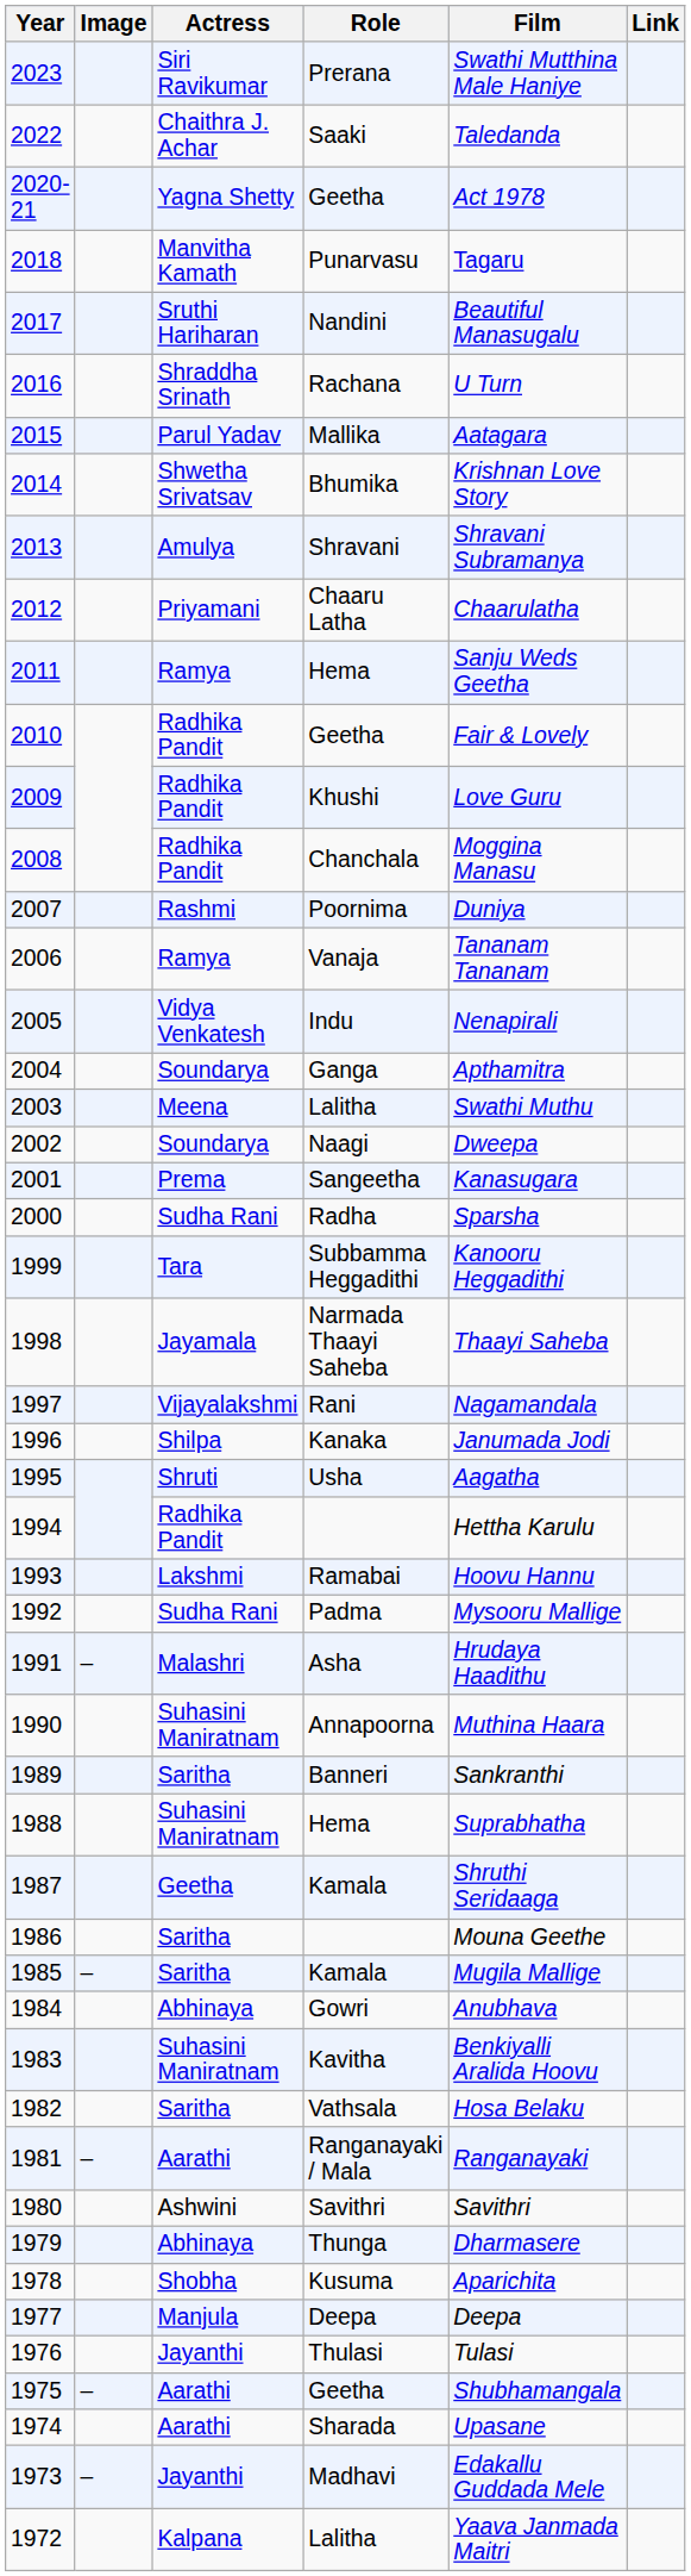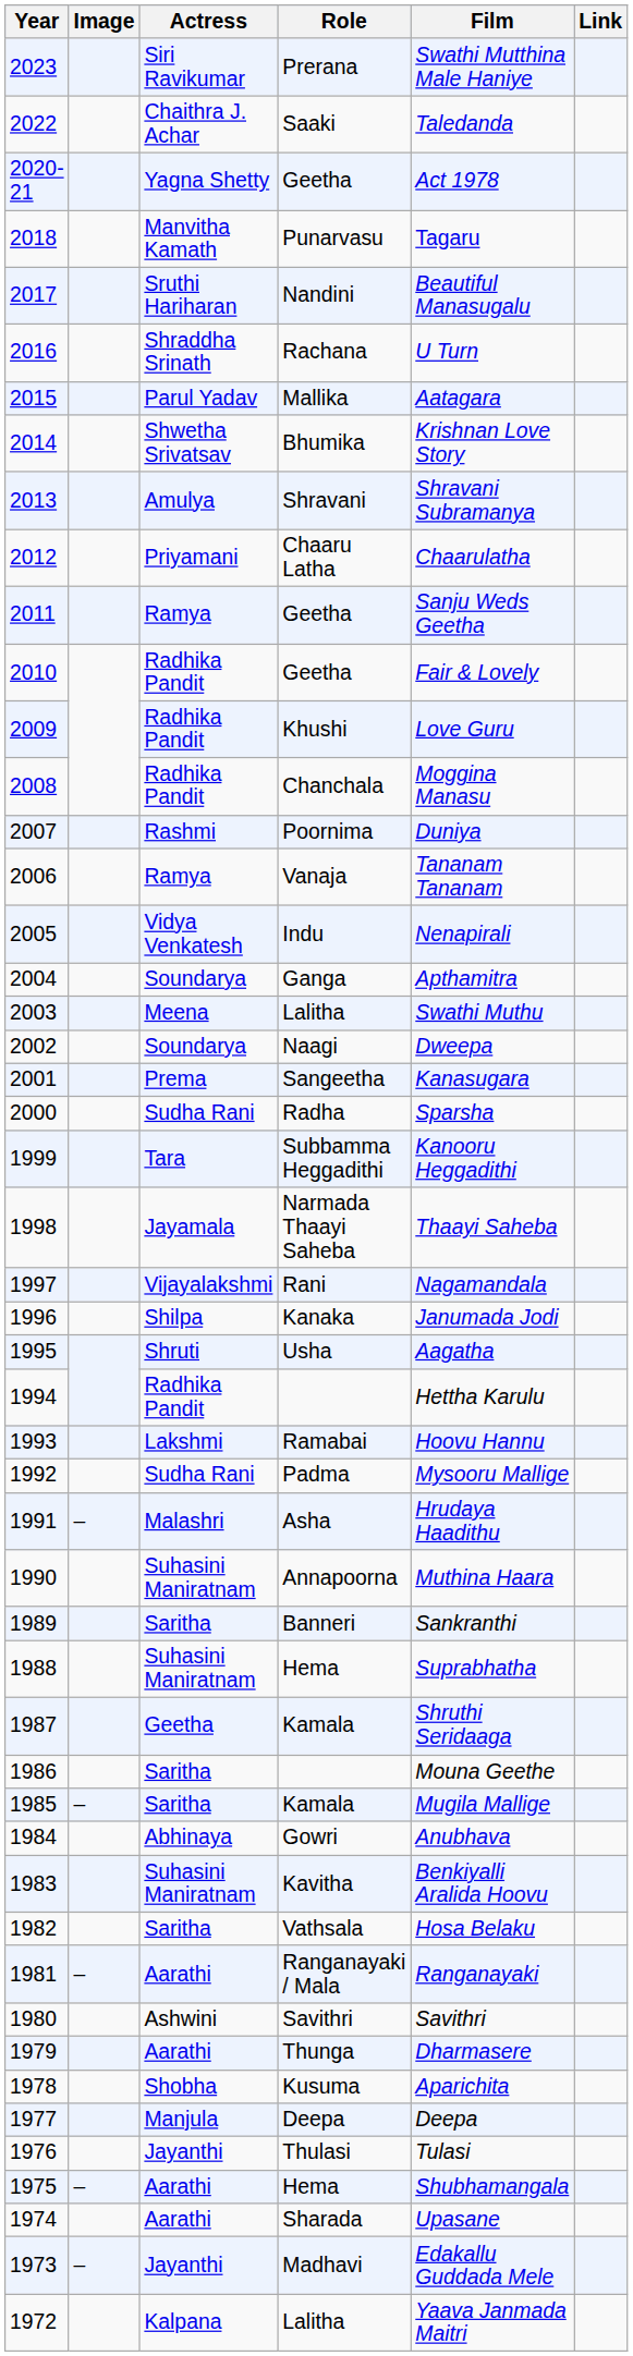 <table class="wikitable sortable" style="width:50%;">
 <tr style="background:#d1e4fd;">
 <th>Year</th>
 <th>Image</th>
 <th>Actress</th>
 <th>Role</th>
 <th>Film</th>
 <th>Link</th>
 </tr>
 <tr bgcolor="#edf3fe">
 <td><a href='#'>2023</a></td>
 <td></td>
 <td><a href='#'>Siri Ravikumar</a></td>
 <td>Prerana</td>
 <td><em><a href='#'>Swathi Mutthina Male Haniye</a></em></td>
 <td></td>
 </tr>
 <tr>
 <td><a href='#'>2022</a></td>
 <td></td>
 <td><a href='#'>Chaithra J. Achar</a></td>
 <td>Saaki</td>
 <td><em><a href='#'>Taledanda</a></em></td>
 <td></td>
 </tr>
 <tr bgcolor=#edf3fe>
 <td><a href='#'>2020-21</a></td>
 <td></td>
 <td><a href='#'>Yagna Shetty</a></td>
 <td>Geetha</td>
 <td><em><a href='#'>Act 1978</a></em></td>
 <td></td>
 </tr>
 <tr>
 <td><a href='#'>2018</a></td>
 <td></td>
 <td><a href='#'>Manvitha Kamath</a></td>
 <td>Punarvasu</td>
 <td><a href='#'>Tagaru</a></td>
 <td></td>
 </tr>
 <tr bgcolor=#edf3fe>
 <td><a href='#'>2017</a></td>
 <td></td>
 <td><a href='#'>Sruthi Hariharan</a></td>
 <td>Nandini</td>
 <td><em><a href='#'>Beautiful Manasugalu</a></em></td>
 <td></td>
 </tr>
 <tr>
 <td><a href='#'>2016</a></td>
 <td></td>
 <td><a href='#'>Shraddha Srinath</a></td>
 <td>Rachana</td>
 <td><em><a href='#'>U Turn</a></em></td>
 <td></td>
 </tr>
 <tr bgcolor=#edf3fe>
 <td><a href='#'>2015</a></td>
 <td></td>
 <td><a href='#'>Parul Yadav</a></td>
 <td>Mallika</td>
 <td><em><a href='#'>Aatagara</a></em></td>
 <td></td>
 </tr>
 <tr>
 <td><a href='#'>2014</a></td>
 <td></td>
 <td><a href='#'>Shwetha Srivatsav</a></td>
 <td>Bhumika</td>
 <td><em><a href='#'>Krishnan Love Story</a></em></td>
 <td></td>
 </tr>
 <tr bgcolor=#edf3fe>
 <td><a href='#'>2013</a></td>
 <td></td>
 <td><a href='#'>Amulya</a></td>
 <td>Shravani</td>
 <td><em><a href='#'>Shravani Subramanya</a></em></td>
 <td></td>
 </tr>
 <tr>
 <td><a href='#'>2012</a></td>
 <td></td>
 <td><a href='#'>Priyamani</a></td>
 <td>Chaaru<br>Latha</td>
 <td><em><a href='#'>Chaarulatha</a></em></td>
 <td></td>
 </tr>
 <tr style="background:#edf3fe;">
 <td><a href='#'>2011</a></td>
 <td></td>
 <td><a href='#'>Ramya</a></td>
-<td>Hema</td>
+<td>Geetha</td>
 <td><em><a href='#'>Sanju Weds Geetha</a></em></td>
 <td></td>
 </tr>
 <tr>
 <td><a href='#'>2010</a></td>
 <td rowspan="3"></td>
 <td><a href='#'>Radhika Pandit</a></td>
 <td>Geetha</td>
 <td><em><a href='#'>Fair & Lovely</a></em></td>
 <td></td>
 </tr>
 <tr style="background:#edf3fe;">
 <td><a href='#'>2009</a></td>
 <td><a href='#'>Radhika Pandit</a></td>
 <td>Khushi</td>
 <td><em><a href='#'>Love Guru</a></em></td>
 <td></td>
 </tr>
 <tr>
 <td><a href='#'>2008</a></td>
 <td><a href='#'>Radhika Pandit</a></td>
 <td>Chanchala</td>
 <td><em><a href='#'>Moggina Manasu</a></em></td>
 <td></td>
 </tr>
 <tr style="background:#edf3fe;">
 <td>2007</td>
 <td></td>
 <td><a href='#'>Rashmi</a></td>
 <td>Poornima</td>
 <td><em><a href='#'>Duniya</a></em></td>
 <td></td>
 </tr>
 <tr>
 <td>2006</td>
 <td></td>
 <td><a href='#'>Ramya</a></td>
 <td>Vanaja</td>
 <td><em><a href='#'>Tananam Tananam</a></em></td>
 <td></td>
 </tr>
 <tr style="background:#edf3fe;">
 <td>2005</td>
 <td></td>
 <td><a href='#'>Vidya Venkatesh</a></td>
 <td>Indu</td>
 <td><em><a href='#'>Nenapirali</a></em></td>
 <td></td>
 </tr>
 <tr>
 <td>2004</td>
 <td></td>
 <td><a href='#'>Soundarya</a></td>
 <td>Ganga</td>
 <td><em><a href='#'>Apthamitra</a></em></td>
 <td></td>
 </tr>
 <tr style="background:#edf3fe;">
 <td>2003</td>
 <td></td>
 <td><a href='#'>Meena</a></td>
 <td>Lalitha</td>
 <td><em><a href='#'>Swathi Muthu</a></em></td>
 <td></td>
 </tr>
 <tr>
 <td>2002</td>
 <td></td>
 <td><a href='#'>Soundarya</a></td>
 <td>Naagi</td>
 <td><em><a href='#'>Dweepa</a></em></td>
 <td></td>
 </tr>
 <tr style="background:#edf3fe;">
 <td>2001</td>
 <td></td>
 <td><a href='#'>Prema</a></td>
 <td>Sangeetha</td>
 <td><em><a href='#'>Kanasugara</a></em></td>
 <td></td>
 </tr>
 <tr>
 <td>2000</td>
 <td></td>
 <td><a href='#'>Sudha Rani</a></td>
 <td>Radha</td>
 <td><em><a href='#'>Sparsha</a></em></td>
 <td></td>
 </tr>
 <tr style="background:#edf3fe;">
 <td>1999</td>
 <td></td>
 <td><a href='#'>Tara</a></td>
 <td>Subbamma Heggadithi</td>
 <td><em><a href='#'>Kanooru Heggadithi</a></em></td>
 <td></td>
 </tr>
 <tr>
 <td>1998</td>
 <td></td>
 <td><a href='#'>Jayamala</a></td>
 <td>Narmada Thaayi Saheba</td>
 <td><em><a href='#'>Thaayi Saheba</a></em></td>
 <td></td>
 </tr>
 <tr style="background:#edf3fe;">
 <td>1997</td>
 <td></td>
 <td><a href='#'>Vijayalakshmi</a></td>
 <td>Rani</td>
 <td><em><a href='#'>Nagamandala</a></em></td>
 <td></td>
 </tr>
 <tr>
 <td>1996</td>
 <td></td>
 <td><a href='#'>Shilpa</a></td>
 <td>Kanaka</td>
 <td><em><a href='#'>Janumada Jodi</a></em></td>
 <td></td>
 </tr>
 <tr style="background:#edf3fe;">
 <td>1995</td>
 <td rowspan="2"></td>
 <td><a href='#'>Shruti</a></td>
 <td>Usha</td>
 <td><em><a href='#'>Aagatha</a></em></td>
 <td></td>
 </tr>
 <tr>
 <td>1994</td>
 <td><a href='#'>Radhika Pandit</a></td>
 <td></td>
 <td><em>Hettha Karulu</em></td>
 <td></td>
 </tr>
 <tr style="background:#edf3fe;">
 <td>1993</td>
 <td></td>
 <td><a href='#'>Lakshmi</a></td>
 <td>Ramabai</td>
 <td><em><a href='#'>Hoovu Hannu</a></em></td>
 <td></td>
 </tr>
 <tr>
 <td>1992</td>
 <td></td>
 <td><a href='#'>Sudha Rani</a></td>
 <td>Padma</td>
 <td><em><a href='#'>Mysooru Mallige</a></em></td>
 <td></td>
 </tr>
 <tr style="background:#edf3fe;">
 <td>1991</td>
 <td>–</td>
 <td><a href='#'>Malashri</a></td>
 <td>Asha</td>
 <td><em><a href='#'>Hrudaya Haadithu</a></em></td>
 <td></td>
 </tr>
 <tr>
 <td>1990</td>
 <td></td>
 <td><a href='#'>Suhasini Maniratnam</a></td>
 <td>Annapoorna</td>
 <td><em><a href='#'>Muthina Haara</a></em></td>
 <td></td>
 </tr>
 <tr style="background:#edf3fe;">
 <td>1989</td>
 <td></td>
 <td><a href='#'>Saritha</a></td>
 <td>Banneri</td>
 <td><em>Sankranthi</em></td>
 <td></td>
 </tr>
 <tr>
 <td>1988</td>
 <td></td>
 <td><a href='#'>Suhasini Maniratnam</a></td>
 <td>Hema</td>
 <td><em><a href='#'>Suprabhatha</a></em></td>
 <td></td>
 </tr>
 <tr style="background:#edf3fe;">
 <td>1987</td>
 <td></td>
 <td><a href='#'>Geetha</a></td>
 <td>Kamala</td>
 <td><em><a href='#'>Shruthi Seridaaga</a></em></td>
 <td></td>
 </tr>
 <tr>
 <td>1986</td>
 <td></td>
 <td><a href='#'>Saritha</a></td>
 <td></td>
 <td><em>Mouna Geethe</em></td>
 <td></td>
 </tr>
 <tr style="background:#edf3fe;">
 <td>1985</td>
 <td>–</td>
 <td><a href='#'>Saritha</a></td>
 <td>Kamala</td>
 <td><em><a href='#'>Mugila Mallige</a></em></td>
 <td></td>
 </tr>
 <tr>
 <td>1984</td>
 <td></td>
 <td><a href='#'>Abhinaya</a></td>
 <td>Gowri</td>
 <td><em><a href='#'>Anubhava</a></em></td>
 <td></td>
 </tr>
 <tr style="background:#edf3fe;">
 <td>1983</td>
 <td></td>
 <td><a href='#'>Suhasini Maniratnam</a></td>
 <td>Kavitha</td>
 <td><em><a href='#'>Benkiyalli Aralida Hoovu</a></em></td>
 <td></td>
 </tr>
 <tr>
 <td>1982</td>
 <td></td>
 <td><a href='#'>Saritha</a></td>
 <td>Vathsala</td>
 <td><em><a href='#'>Hosa Belaku</a></em></td>
 <td></td>
 </tr>
 <tr style="background:#edf3fe;">
 <td>1981</td>
 <td>–</td>
 <td><a href='#'>Aarathi</a></td>
 <td>Ranganayaki / Mala</td>
 <td><em><a href='#'>Ranganayaki</a></em></td>
 <td></td>
 </tr>
 <tr>
 <td>1980</td>
 <td></td>
 <td>Ashwini</td>
 <td>Savithri</td>
 <td><em>Savithri</em></td>
 <td></td>
 </tr>
 <tr style="background:#edf3fe;">
 <td>1979</td>
 <td></td>
-<td><a href='#'>Abhinaya</a></td>
+<td><a href='#'>Aarathi</a></td>
 <td>Thunga</td>
 <td><em><a href='#'>Dharmasere</a></em></td>
 <td></td>
 </tr>
 <tr>
 <td>1978</td>
 <td></td>
 <td><a href='#'>Shobha</a></td>
 <td>Kusuma</td>
 <td><em><a href='#'>Aparichita</a></em></td>
 <td></td>
 </tr>
 <tr style="background:#edf3fe;">
 <td>1977</td>
 <td></td>
 <td><a href='#'>Manjula</a></td>
 <td>Deepa</td>
 <td><em>Deepa</em></td>
 <td></td>
 </tr>
 <tr>
 <td>1976</td>
 <td></td>
 <td><a href='#'>Jayanthi</a></td>
 <td>Thulasi</td>
 <td><em>Tulasi</em></td>
 <td></td>
 </tr>
 <tr style="background:#edf3fe;">
 <td>1975</td>
 <td>–</td>
 <td><a href='#'>Aarathi</a></td>
-<td>Geetha</td>
+<td>Hema</td>
 <td><em><a href='#'>Shubhamangala</a></em></td>
 <td></td>
 </tr>
 <tr>
 <td>1974</td>
 <td></td>
 <td><a href='#'>Aarathi</a></td>
 <td>Sharada</td>
 <td><em><a href='#'>Upasane</a></em></td>
 <td></td>
 </tr>
 <tr style="background:#edf3fe;">
 <td>1973</td>
 <td>–</td>
 <td><a href='#'>Jayanthi</a></td>
 <td>Madhavi</td>
 <td><em><a href='#'>Edakallu Guddada Mele</a></em></td>
 <td></td>
 </tr>
 <tr>
 <td>1972</td>
 <td></td>
 <td><a href='#'>Kalpana</a></td>
 <td>Lalitha</td>
 <td><em><a href='#'>Yaava Janmada Maitri</a></em></td>
 <td></td>
 </tr>
 </table>
